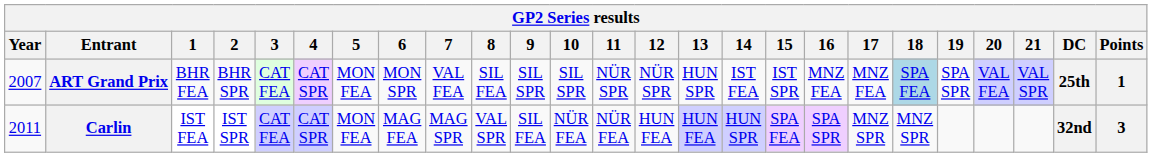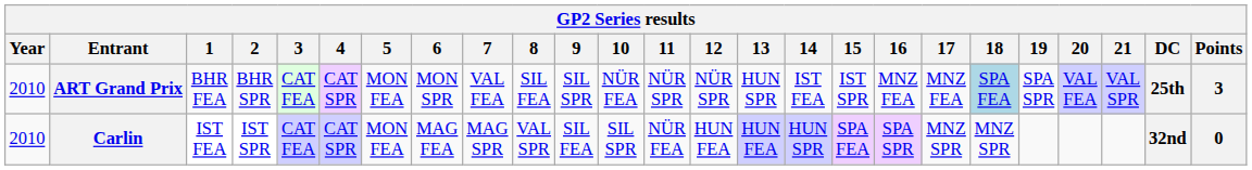 <table class="wikitable" style="text-align:center; font-size:85%">
 <tr>
 <th colspan=45><a href='#'>GP2 Series</a> results</th>
 </tr>
 <tr>
 <th>Year</th>
 <th>Entrant</th>
 <th>1</th>
 <th>2</th>
 <th>3</th>
 <th>4</th>
 <th>5</th>
 <th>6</th>
 <th>7</th>
 <th>8</th>
 <th>9</th>
 <th>10</th>
 <th>11</th>
 <th>12</th>
 <th>13</th>
 <th>14</th>
 <th>15</th>
 <th>16</th>
 <th>17</th>
 <th>18</th>
 <th>19</th>
 <th>20</th>
 <th>21</th>
 <th>DC</th>
 <th>Points</th>
 </tr>
 <tr>
-<td><a href='#'>2007</a></td>
+<td><a href='#'>2010</a></td>
 <th nowrap><a href='#'>ART Grand Prix</a></th>
 <td><a href='#'>BHR<br>FEA</a></td>
 <td><a href='#'>BHR<br>SPR</a></td>
 <td style="background:#DFFFDF;"><a href='#'>CAT<br>FEA</a><br></td>
 <td style="background:#EFCFFF;"><a href='#'>CAT<br>SPR</a><br></td>
 <td><a href='#'>MON<br>FEA</a></td>
 <td><a href='#'>MON<br>SPR</a></td>
 <td><a href='#'>VAL<br>FEA</a></td>
 <td><a href='#'>SIL<br>FEA</a></td>
 <td><a href='#'>SIL<br>SPR</a></td>
-<td><a href='#'>SIL<br>SPR</a></td>
+<td><a href='#'>NÜR<br>FEA</a></td>
 <td><a href='#'>NÜR<br>SPR</a></td>
 <td><a href='#'>NÜR<br>SPR</a></td>
 <td><a href='#'>HUN<br>SPR</a></td>
 <td><a href='#'>IST<br>FEA</a></td>
 <td><a href='#'>IST<br>SPR</a></td>
 <td><a href='#'>MNZ<br>FEA</a></td>
 <td><a href='#'>MNZ<br>FEA</a></td>
 <td style="background: lightblue;"><a href='#'>SPA<br>FEA</a></td>
 <td><a href='#'>SPA<br>SPR</a></td>
 <td style="background:#CFCFFF;"><a href='#'>VAL<br>FEA</a><br></td>
 <td style="background:#CFCFFF;"><a href='#'>VAL<br>SPR</a><br></td>
 <th>25th</th>
-<th>1</th>
+<th>3</th>
 </tr>
 <tr>
-<td><a href='#'>2011</a></td>
+<td><a href='#'>2010</a></td>
 <th nowrap><a href='#'>Carlin</a></th>
 <td style="background:#FFFFFF;"><a href='#'>IST<br>FEA</a><br></td>
 <td style="background:#FFFFFF;"><a href='#'>IST<br>SPR</a><br></td>
 <td style="background:#CFCFFF;"><a href='#'>CAT<br>FEA</a><br></td>
 <td style="background:#CFCFFF;"><a href='#'>CAT<br>SPR</a><br></td>
 <td><a href='#'>MON<br>FEA</a></td>
 <td><a href='#'>MAG<br>FEA</a></td>
 <td><a href='#'>MAG<br>SPR</a></td>
 <td><a href='#'>VAL<br>SPR</a></td>
 <td><a href='#'>SIL<br>FEA</a></td>
-<td><a href='#'>NÜR<br>FEA</a></td>
+<td><a href='#'>SIL<br>SPR</a></td>
 <td><a href='#'>NÜR<br>FEA</a></td>
 <td><a href='#'>HUN<br>FEA</a></td>
 <td style="background:#CFCFFF;"><a href='#'>HUN<br>FEA</a><br></td>
 <td style="background:#CFCFFF;"><a href='#'>HUN<br>SPR</a><br></td>
 <td style="background:#EFCFFF;"><a href='#'>SPA<br>FEA</a><br></td>
 <td style="background:#EFCFFF;"><a href='#'>SPA<br>SPR</a><br></td>
 <td><a href='#'>MNZ<br>SPR</a></td>
 <td><a href='#'>MNZ<br>SPR</a></td>
 <td></td>
 <td></td>
 <td></td>
 <th>32nd</th>
-<th>3</th>
+<th>0</th>
 </tr>
 </table>
